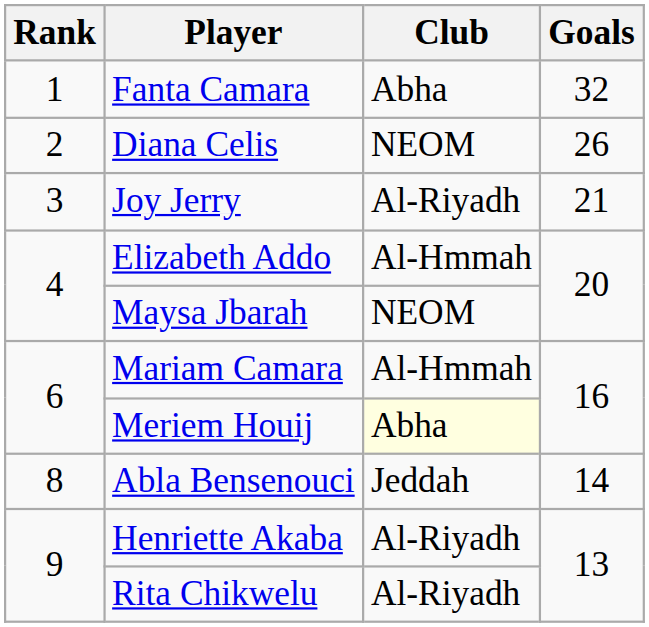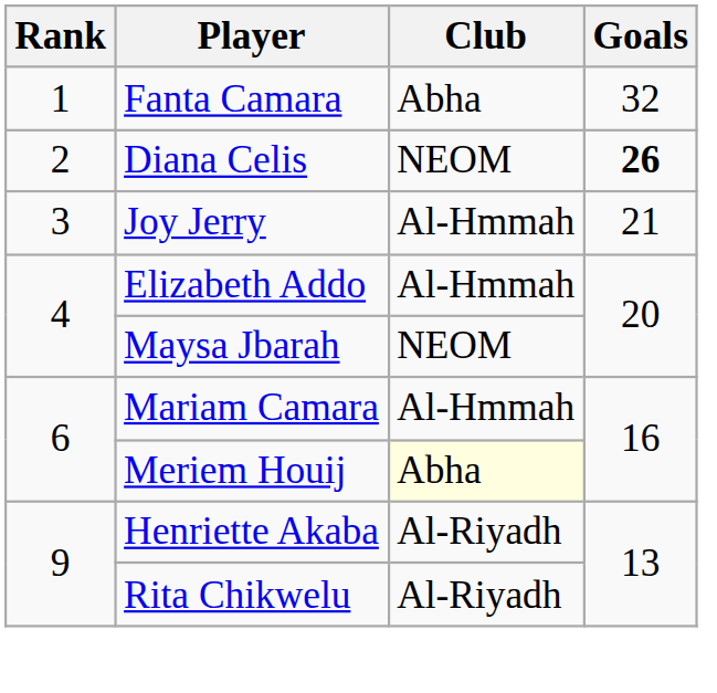 <table class="wikitable" style="text-align:center">
 <tr>
 <th>Rank</th>
 <th>Player</th>
 <th>Club</th>
 <th>Goals</th>
 </tr>
 <tr>
 <td>1</td>
 <td align="left"> <a href='#'>Fanta Camara</a></td>
 <td align="left">Abha</td>
 <td>32</td>
 </tr>
 <tr>
 <td rowspan=1>2</td>
 <td align="left"> <a href='#'>Diana Celis</a></td>
 <td align="left">NEOM</td>
-<td rowspan=1>26</td>
+<td rowspan=1><strong>26</strong></td>
 </tr>
 <tr>
 <td>3</td>
 <td align="left"> <a href='#'>Joy Jerry</a></td>
-<td align="left">Al-Riyadh</td>
+<td align="left">Al-Hmmah</td>
 <td>21</td>
 </tr>
 <tr>
 <td rowspan=2>4</td>
 <td align="left"> <a href='#'>Elizabeth Addo</a></td>
 <td align="left">Al-Hmmah</td>
 <td rowspan=2>20</td>
 </tr>
 <tr>
 <td align="left"> <a href='#'>Maysa Jbarah</a></td>
 <td align="left">NEOM</td>
 </tr>
 <tr>
 <td rowspan=2>6</td>
 <td align="left"> <a href='#'>Mariam Camara</a></td>
 <td align="left">Al-Hmmah</td>
 <td rowspan=2>16</td>
 </tr>
 <tr>
 <td align="left"> <a href='#'>Meriem Houij</a></td>
 <td align="left" style="background: lightyellow;">Abha</td>
 </tr>
 <tr>
-<td rowspan=1>8</td>
-<td align="left"> <a href='#'>Abla Bensenouci</a></td>
-<td align="left">Jeddah</td>
-<td rowspan=1>14</td>
-</tr>
-<tr>
 <td rowspan=2>9</td>
 <td align="left"> <a href='#'>Henriette Akaba</a></td>
 <td align="left">Al-Riyadh</td>
 <td rowspan=2>13</td>
 </tr>
 <tr>
 <td align="left"> <a href='#'>Rita Chikwelu</a></td>
 <td align="left">Al-Riyadh</td>
 </tr>
 </table>
